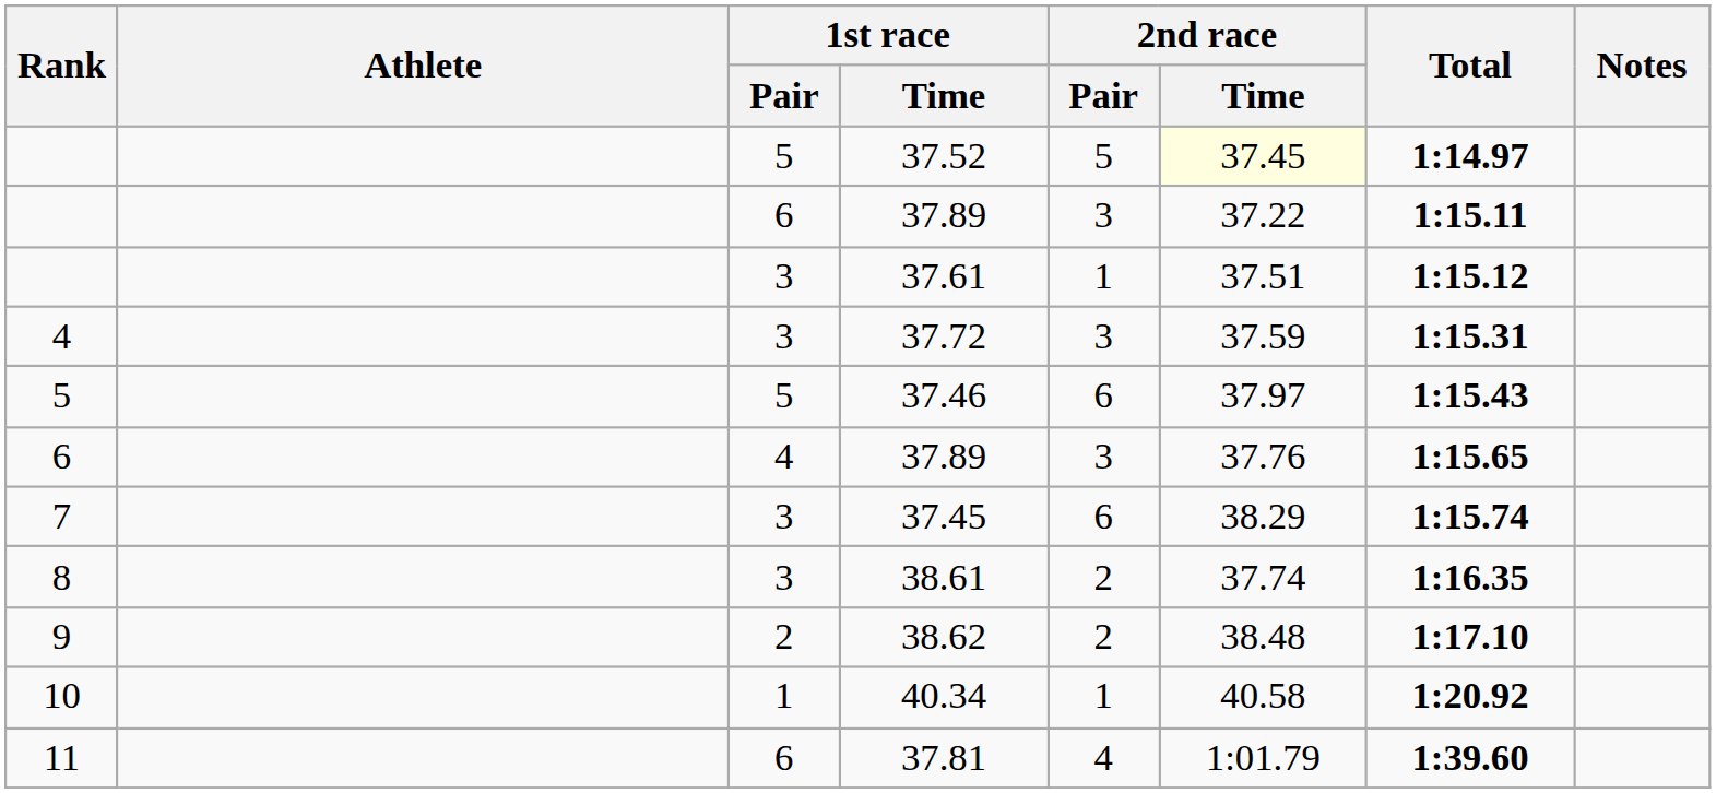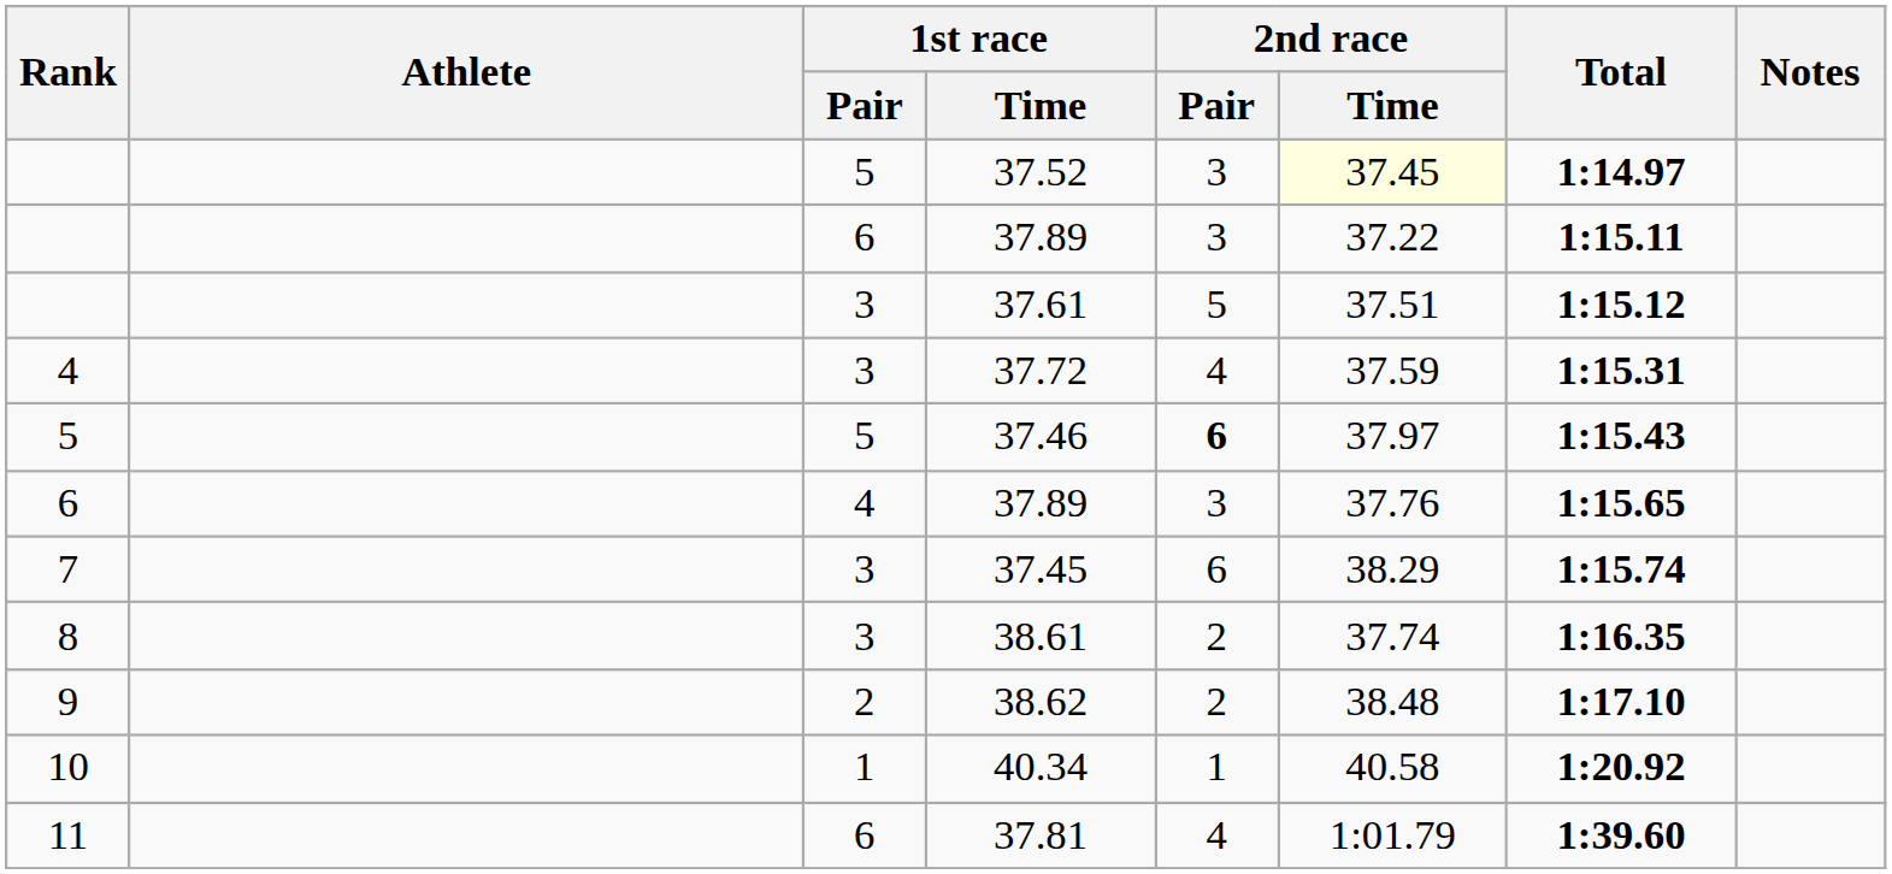 <table class=wikitable style="text-align:center">
 <tr>
 <th width=40 rowspan=2>Rank</th>
 <th width=250 rowspan=2>Athlete</th>
 <th colspan=2>1st race</th>
 <th colspan=2>2nd race</th>
 <th width=80 rowspan=2>Total</th>
 <th width=50 rowspan=2>Notes</th>
 </tr>
 <tr>
 <th width=40>Pair</th>
 <th width=80>Time</th>
 <th width=40>Pair</th>
 <th width=80>Time</th>
 </tr>
 <tr>
 <td></td>
 <td align=left></td>
 <td>5</td>
 <td>37.52</td>
-<td>5</td>
+<td>3</td>
 <td style="background: lightyellow;">37.45</td>
 <td><strong>1:14.97</strong></td>
 <td></td>
 </tr>
 <tr>
 <td></td>
 <td align=left></td>
 <td>6</td>
 <td>37.89</td>
 <td>3</td>
 <td>37.22</td>
 <td><strong>1:15.11</strong></td>
 <td></td>
 </tr>
 <tr>
 <td></td>
 <td align=left></td>
 <td>3</td>
 <td>37.61</td>
-<td>1</td>
+<td>5</td>
 <td>37.51</td>
 <td><strong>1:15.12</strong></td>
 <td></td>
 </tr>
 <tr>
 <td>4</td>
 <td align=left></td>
 <td>3</td>
 <td>37.72</td>
-<td>3</td>
+<td>4</td>
 <td>37.59</td>
 <td><strong>1:15.31</strong></td>
 <td></td>
 </tr>
 <tr>
 <td>5</td>
 <td align=left></td>
 <td>5</td>
 <td>37.46</td>
-<td>6</td>
+<td><strong>6</strong></td>
 <td>37.97</td>
 <td><strong>1:15.43</strong></td>
 <td></td>
 </tr>
 <tr>
 <td>6</td>
 <td align=left></td>
 <td>4</td>
 <td>37.89</td>
 <td>3</td>
 <td>37.76</td>
 <td><strong>1:15.65</strong></td>
 <td></td>
 </tr>
 <tr>
 <td>7</td>
 <td align=left></td>
 <td>3</td>
 <td>37.45</td>
 <td>6</td>
 <td>38.29</td>
 <td><strong>1:15.74</strong></td>
 <td></td>
 </tr>
 <tr>
 <td>8</td>
 <td align=left></td>
 <td>3</td>
 <td>38.61</td>
 <td>2</td>
 <td>37.74</td>
 <td><strong>1:16.35</strong></td>
 <td></td>
 </tr>
 <tr>
 <td>9</td>
 <td align=left></td>
 <td>2</td>
 <td>38.62</td>
 <td>2</td>
 <td>38.48</td>
 <td><strong>1:17.10</strong></td>
 <td></td>
 </tr>
 <tr>
 <td>10</td>
 <td align=left></td>
 <td>1</td>
 <td>40.34</td>
 <td>1</td>
 <td>40.58</td>
 <td><strong>1:20.92</strong></td>
 <td></td>
 </tr>
 <tr>
 <td>11</td>
 <td align=left></td>
 <td>6</td>
 <td>37.81</td>
 <td>4</td>
 <td>1:01.79</td>
 <td><strong>1:39.60</strong></td>
 <td></td>
 </tr>
 </table>
